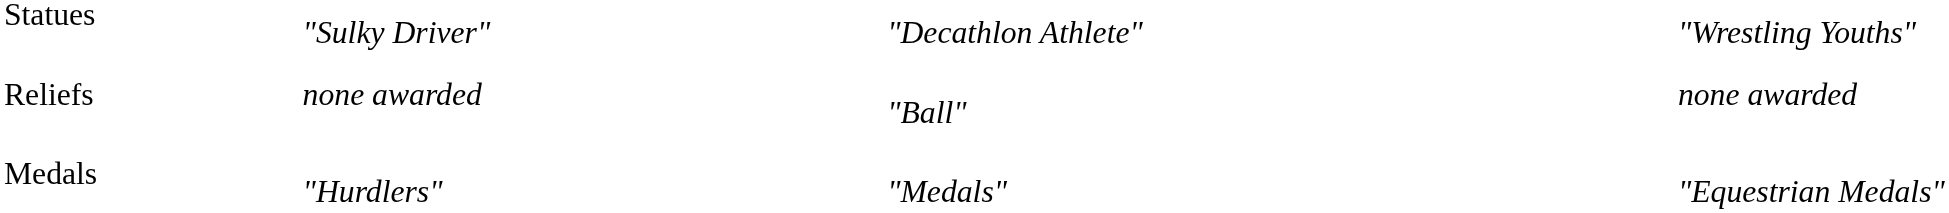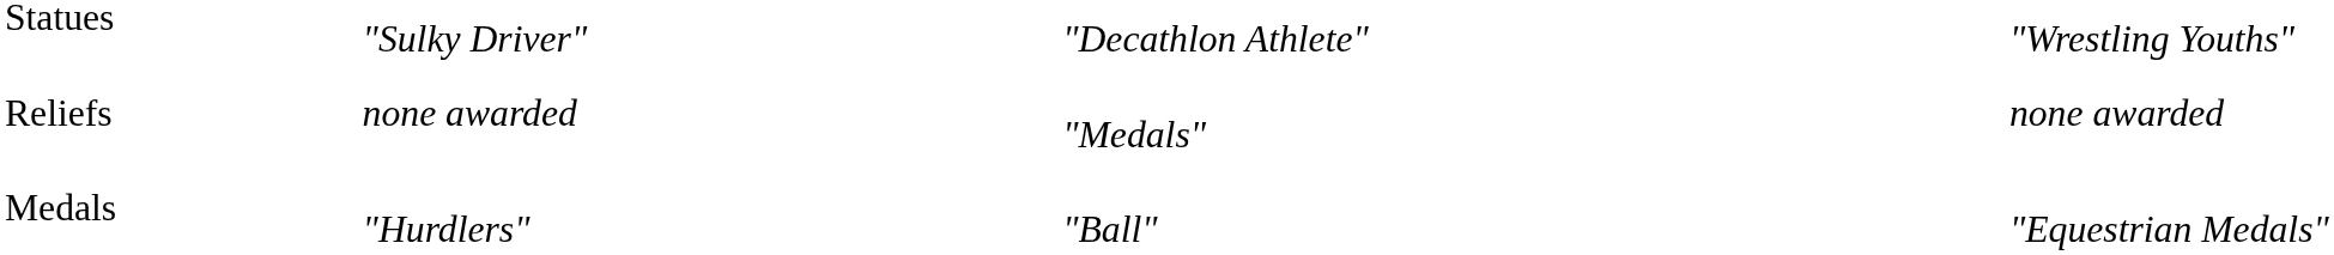 <table style="width:100%" >
 <tr>
 <td>Statues</td>
 <td><br><em>"Sulky Driver"</em></td>
 <td><br><em>"Decathlon Athlete"</em></td>
 <td><br><em>"Wrestling Youths"</em></td>
 </tr>
 <tr>
 <td>Reliefs</td>
 <td><em>none awarded</em></td>
-<td><br><em>"Ball"</em></td>
+<td><br><em>"Medals"</em></td>
 <td><em>none awarded</em></td>
 </tr>
 <tr>
 <td>Medals</td>
 <td><br><em>"Hurdlers"</em></td>
-<td><br><em>"Medals"</em></td>
+<td><br><em>"Ball"</em></td>
 <td><br><em>"Equestrian Medals"</em></td>
 </tr>
 </table>
